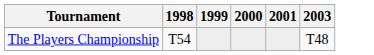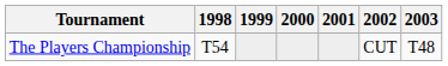 <table class="wikitable" style="font-size:95%;text-align:center;">
 <tr>
 <th>Tournament</th>
 <th>1998</th>
 <th>1999</th>
 <th>2000</th>
 <th>2001</th>
+<th>2002</th>
 <th>2003</th>
 </tr>
 <tr>
 <td align=left><a href='#'>The Players Championship</a></td>
 <td>T54</td>
 <td style="background:#eeeeee;"></td>
 <td style="background:#eeeeee;"></td>
 <td style="background:#eeeeee;"></td>
+<td>CUT</td>
 <td>T48</td>
 </tr>
 </table>
